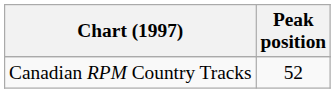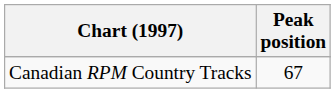 <table class="wikitable sortable">
 <tr>
 <th align="left">Chart (1997)</th>
 <th align="center">Peak<br>position</th>
 </tr>
 <tr>
 </tr>
 <tr>
 </tr>
 <tr>
 <td align="left">Canadian <em>RPM</em> Country Tracks</td>
-<td align="center">52</td>
+<td align="center">67</td>
 </tr>
 </table>
